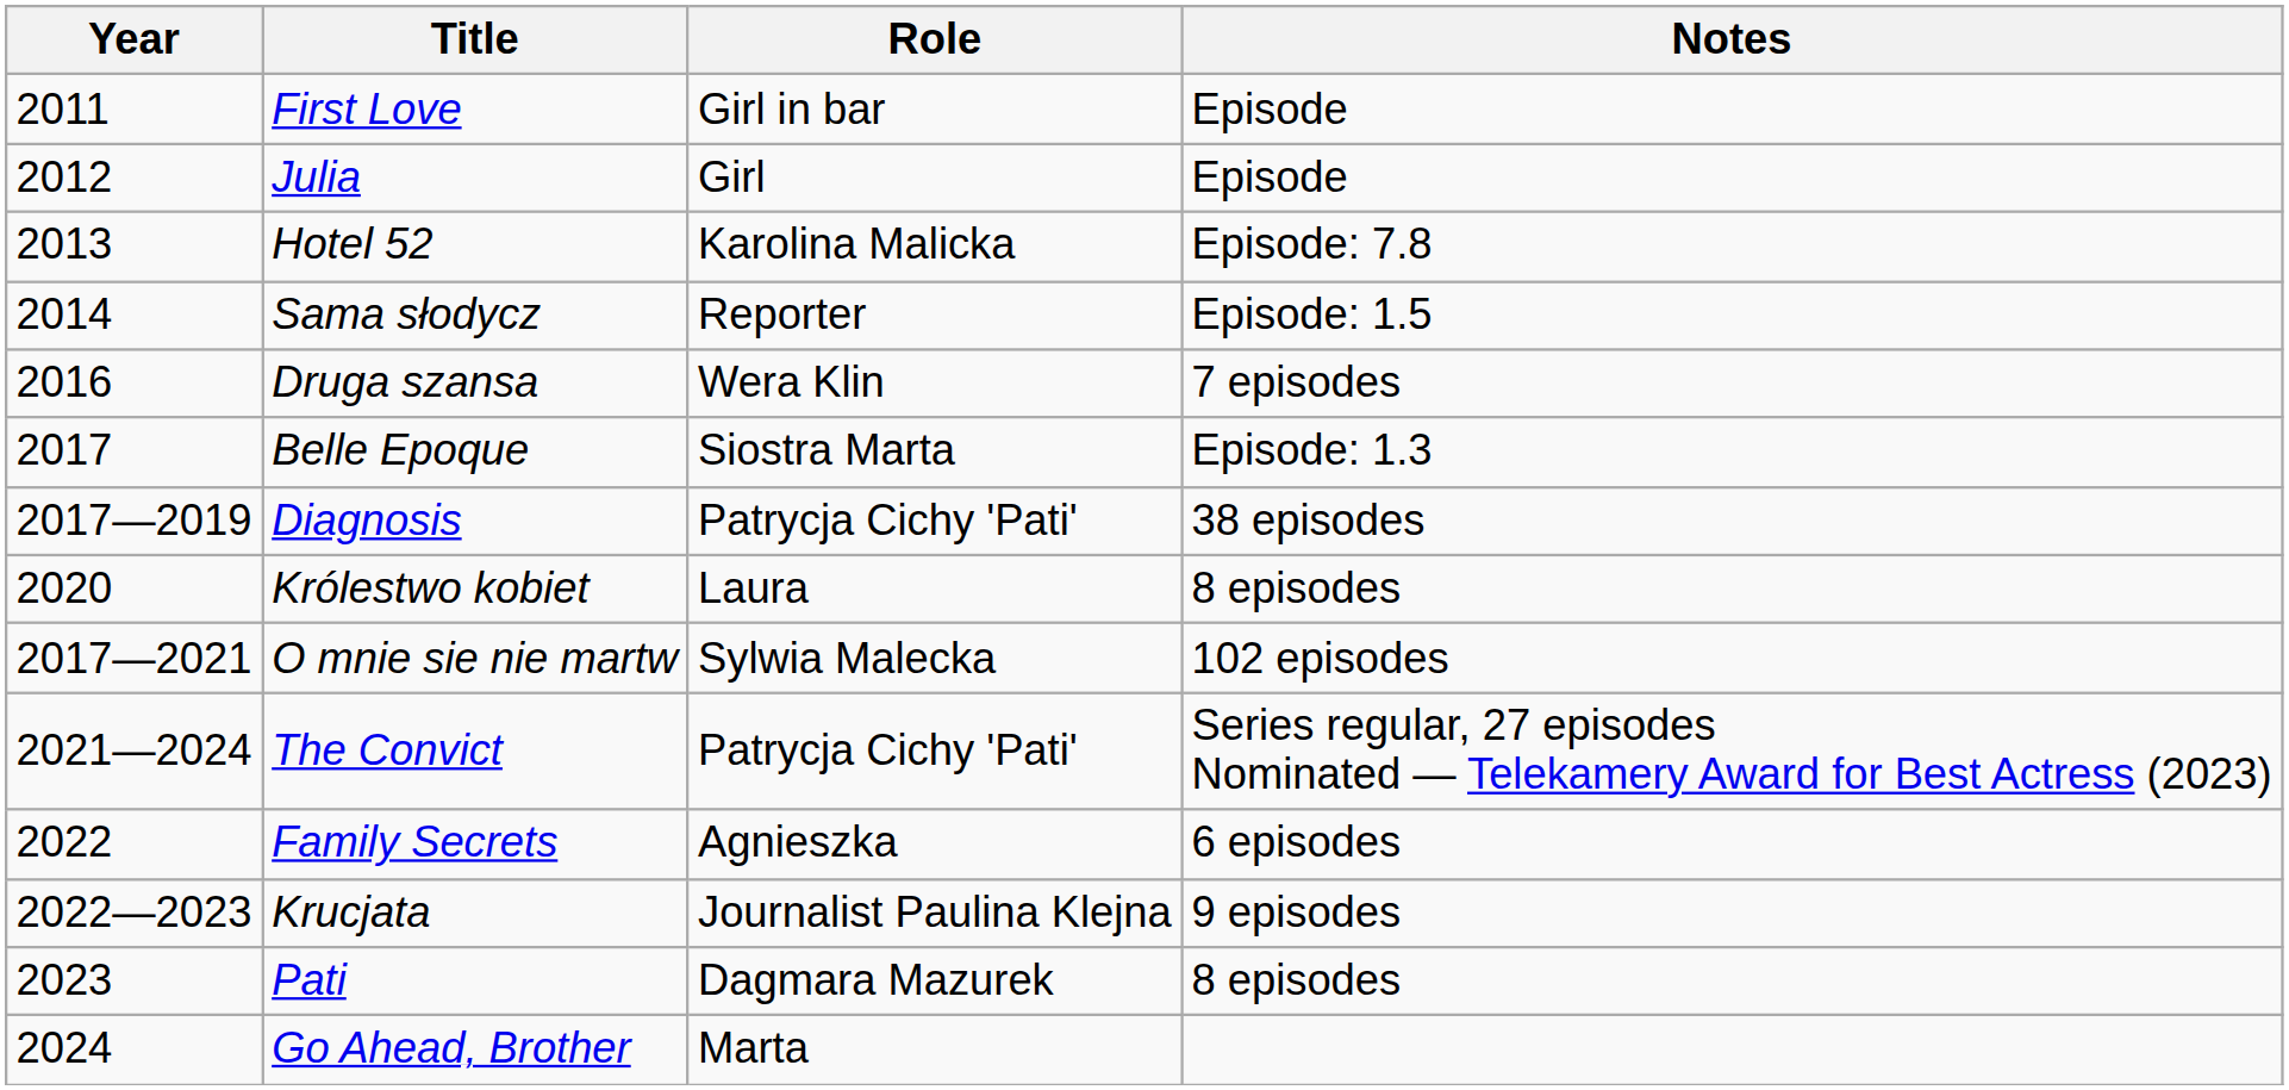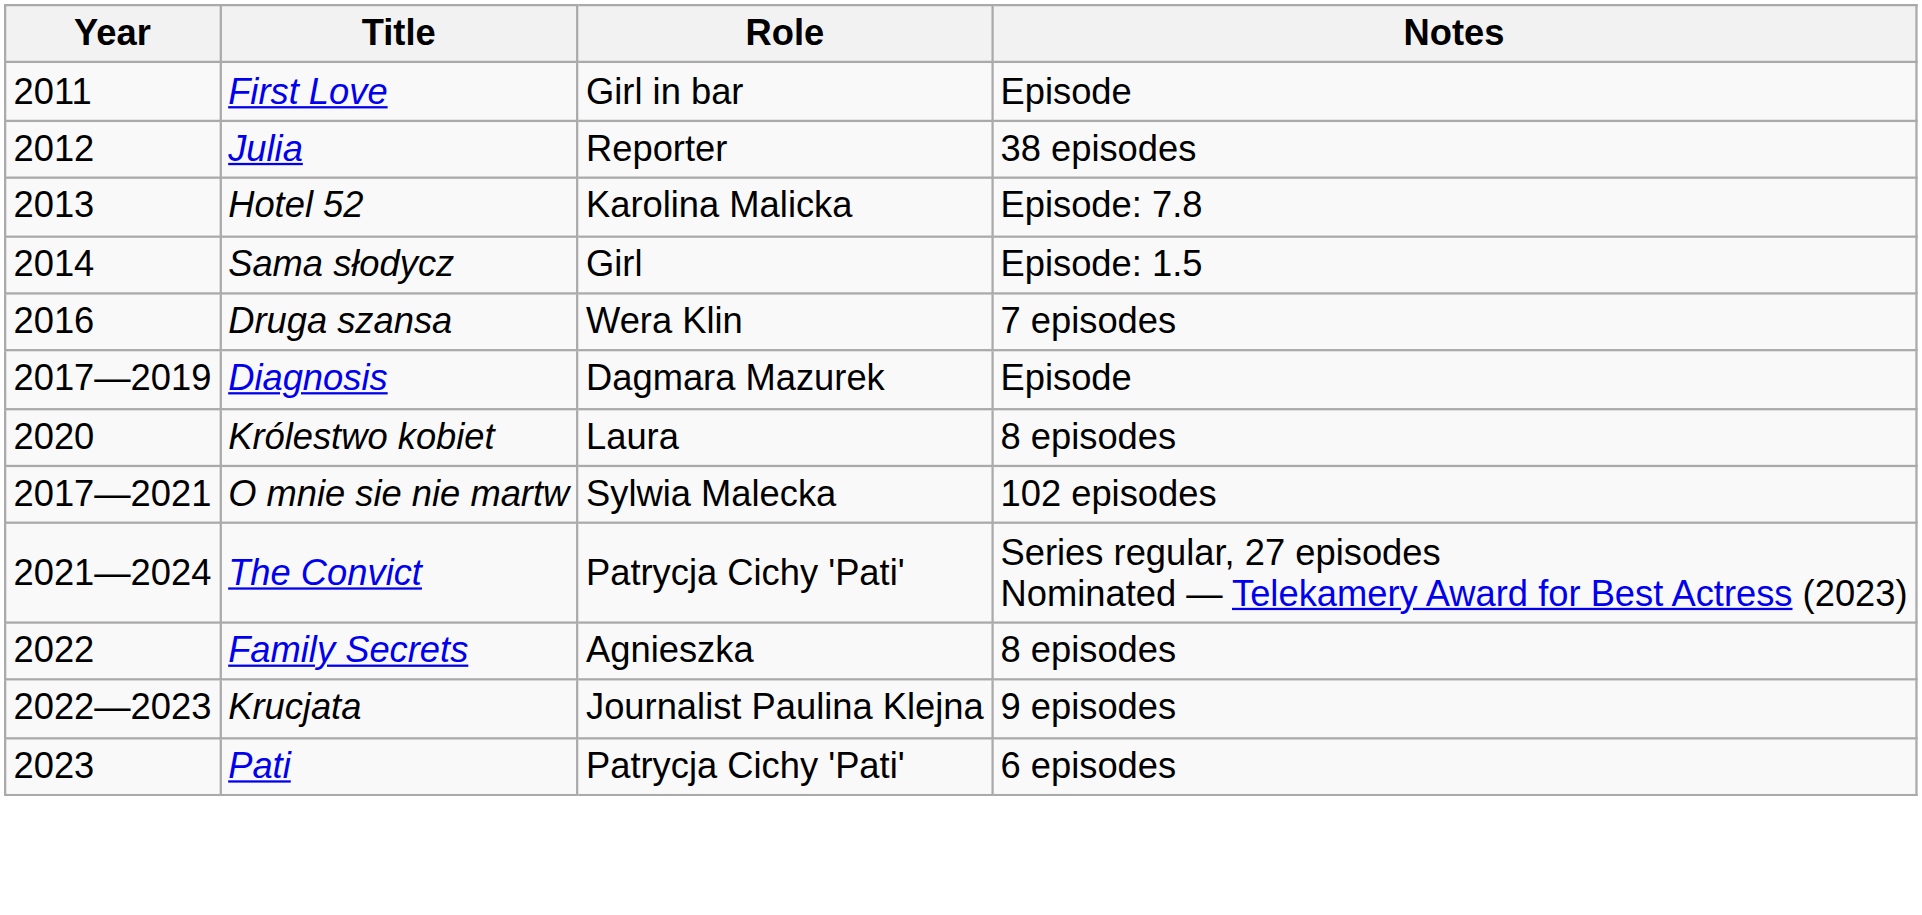 <table class="wikitable sortable">
 <tr>
 <th>Year</th>
 <th>Title</th>
 <th>Role</th>
 <th class="unsortable">Notes</th>
 </tr>
 <tr>
 <td>2011</td>
 <td><em><a href='#'>First Love</a></em></td>
 <td>Girl in bar</td>
 <td>Episode</td>
 </tr>
 <tr>
 <td>2012</td>
 <td><em><a href='#'>Julia</a></em></td>
-<td>Girl</td>
-<td>Episode</td>
+<td>Reporter</td>
+<td>38 episodes</td>
 </tr>
 <tr>
 <td>2013</td>
 <td><em>Hotel 52</em></td>
 <td>Karolina Malicka</td>
 <td>Episode: 7.8</td>
 </tr>
 <tr>
 <td>2014</td>
 <td><em>Sama słodycz</em></td>
-<td>Reporter</td>
+<td>Girl</td>
 <td>Episode: 1.5</td>
 </tr>
 <tr>
 <td>2016</td>
 <td><em>Druga szansa</em></td>
 <td>Wera Klin</td>
 <td>7 episodes</td>
 </tr>
 <tr>
-<td>2017</td>
-<td><em>Belle Epoque</em></td>
-<td>Siostra Marta</td>
-<td>Episode: 1.3</td>
-</tr>
-<tr>
 <td>2017—2019</td>
 <td><em><a href='#'>Diagnosis</a></em></td>
-<td>Patrycja Cichy 'Pati'</td>
-<td>38 episodes</td>
+<td>Dagmara Mazurek</td>
+<td>Episode</td>
 </tr>
 <tr>
 <td>2020</td>
 <td><em>Królestwo kobiet</em></td>
 <td>Laura</td>
 <td>8 episodes</td>
 </tr>
 <tr>
 <td>2017—2021</td>
 <td><em>O mnie sie nie martw</em></td>
 <td>Sylwia Malecka</td>
 <td>102 episodes</td>
 </tr>
 <tr>
 <td>2021—2024</td>
 <td><em><a href='#'>The Convict</a></em></td>
 <td>Patrycja Cichy 'Pati'</td>
 <td>Series regular, 27 episodes<br>Nominated — <a href='#'>Telekamery Award for Best Actress</a> (2023)</td>
 </tr>
 <tr>
 <td>2022</td>
 <td><em><a href='#'>Family Secrets</a></em></td>
 <td>Agnieszka</td>
-<td>6 episodes</td>
+<td>8 episodes</td>
 </tr>
 <tr>
 <td>2022—2023</td>
 <td><em>Krucjata</em></td>
 <td>Journalist Paulina Klejna</td>
 <td>9 episodes</td>
 </tr>
 <tr>
 <td>2023</td>
 <td><em><a href='#'>Pati</a></em></td>
-<td>Dagmara Mazurek</td>
-<td>8 episodes</td>
-</tr>
-<tr>
-<td>2024</td>
-<td><em><a href='#'>Go Ahead, Brother</a></em></td>
-<td>Marta</td>
-<td></td>
+<td>Patrycja Cichy 'Pati'</td>
+<td>6 episodes</td>
 </tr>
 </table>
